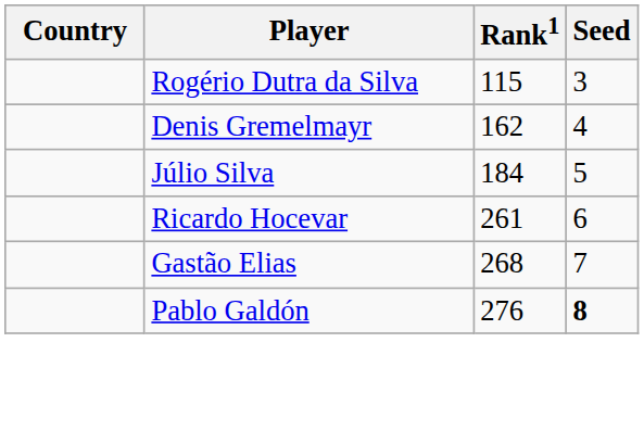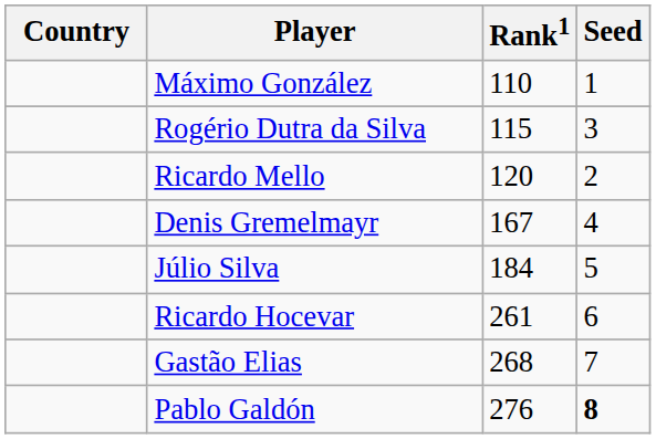 <table class="sortable wikitable">
 <tr>
 <th width="70">Country</th>
 <th width="175">Player</th>
 <th>Rank<sup>1</sup></th>
 <th>Seed</th>
 </tr>
 <tr>
 <td></td>
+<td><a href='#'>Máximo González</a></td>
+<td>110</td>
+<td>1</td>
+</tr>
+<tr>
+<td></td>
 <td><a href='#'>Rogério Dutra da Silva</a></td>
 <td>115</td>
 <td>3</td>
 </tr>
 <tr>
 <td></td>
+<td><a href='#'>Ricardo Mello</a></td>
+<td>120</td>
+<td>2</td>
+</tr>
+<tr>
+<td></td>
 <td><a href='#'>Denis Gremelmayr</a></td>
-<td>162</td>
+<td>167</td>
 <td>4</td>
 </tr>
 <tr>
 <td></td>
 <td><a href='#'>Júlio Silva</a></td>
 <td>184</td>
 <td>5</td>
 </tr>
 <tr>
 <td></td>
 <td><a href='#'>Ricardo Hocevar</a></td>
 <td>261</td>
 <td>6</td>
 </tr>
 <tr>
 <td></td>
 <td><a href='#'>Gastão Elias</a></td>
 <td>268</td>
 <td>7</td>
 </tr>
 <tr>
 <td></td>
 <td><a href='#'>Pablo Galdón</a></td>
 <td>276</td>
 <td><strong>8</strong></td>
 </tr>
 </table>
